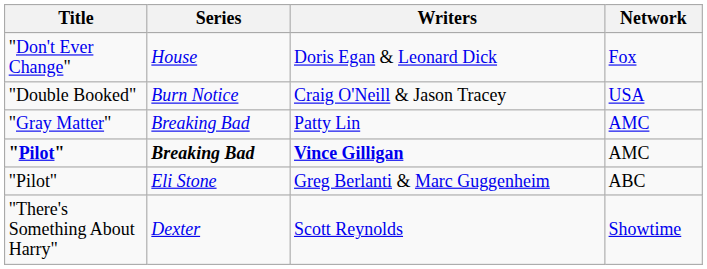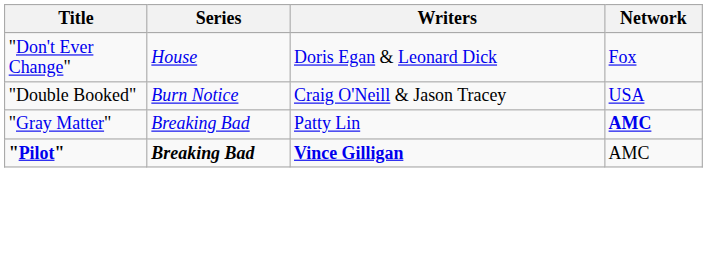 <table class="wikitable" width="100%">
 <tr>
 <th width="120">Title</th>
 <th width="120">Series</th>
 <th>Writers</th>
 <th width="80">Network</th>
 </tr>
 <tr>
 <td>"<a href='#'>Don't Ever Change</a>"</td>
 <td><em><a href='#'>House</a></em></td>
 <td><a href='#'>Doris Egan</a> & <a href='#'>Leonard Dick</a></td>
 <td><a href='#'>Fox</a></td>
 </tr>
 <tr>
 <td>"Double Booked"</td>
 <td><em><a href='#'>Burn Notice</a></em></td>
 <td><a href='#'>Craig O'Neill</a> & Jason Tracey</td>
 <td><a href='#'>USA</a></td>
 </tr>
 <tr>
 <td>"<a href='#'>Gray Matter</a>"</td>
 <td><em><a href='#'>Breaking Bad</a></em></td>
 <td><a href='#'>Patty Lin</a></td>
-<td><a href='#'>AMC</a></td>
+<td><strong><a href='#'>AMC</a></strong></td>
 </tr>
 <tr>
 <td><strong>"<a href='#'>Pilot</a>"</strong></td>
 <td><strong><em>Breaking Bad</em></strong></td>
 <td><strong><a href='#'>Vince Gilligan</a></strong></td>
 <td>AMC</td>
 </tr>
-<tr>
-<td>"Pilot"</td>
-<td><em><a href='#'>Eli Stone</a></em></td>
-<td><a href='#'>Greg Berlanti</a> & <a href='#'>Marc Guggenheim</a></td>
-<td>ABC</td>
-</tr>
-<tr>
-<td>"There's Something About Harry"</td>
-<td><em><a href='#'>Dexter</a></em></td>
-<td><a href='#'>Scott Reynolds</a></td>
-<td><a href='#'>Showtime</a></td>
-</tr>
 </table>
